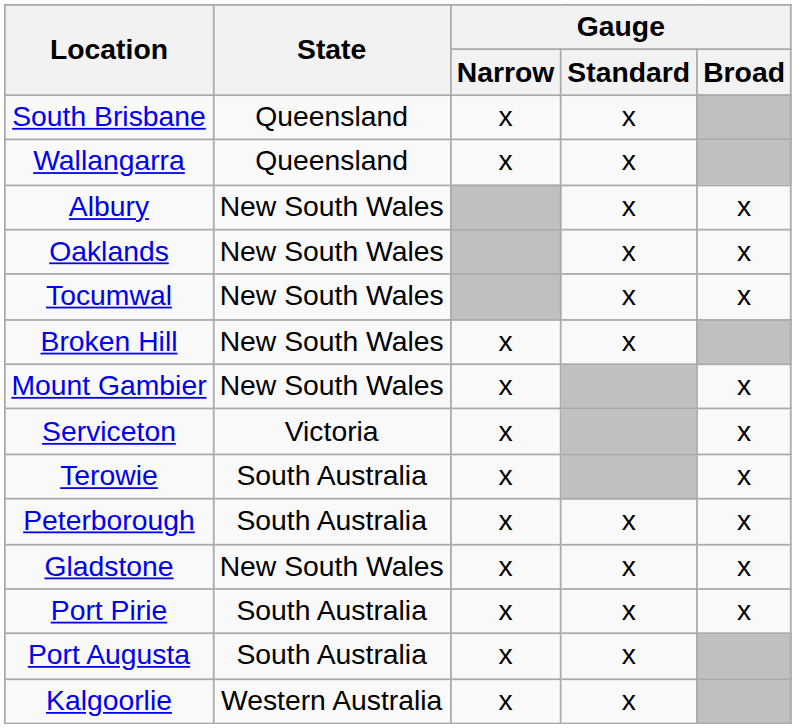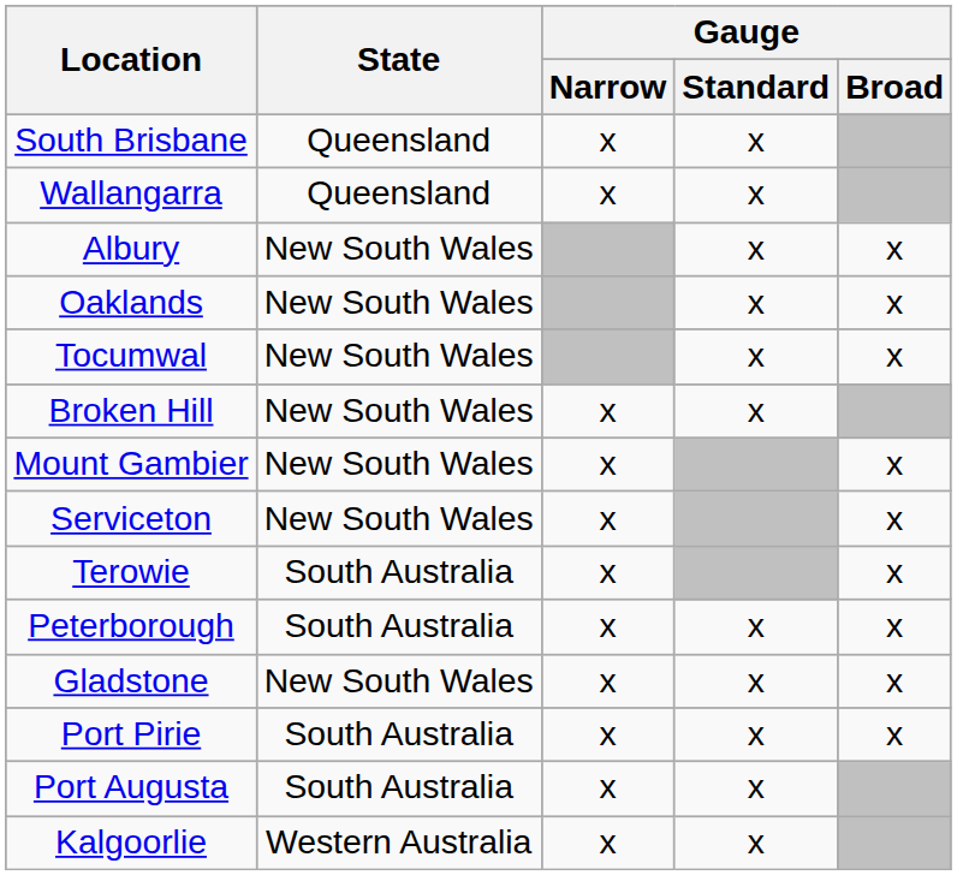 <table class="wikitable sortable" style="text-align:center;">
 <tr>
 <th rowspan=2>Location</th>
 <th rowspan=2>State</th>
 <th colspan=3>Gauge</th>
 </tr>
 <tr>
 <th>Narrow</th>
 <th>Standard</th>
 <th>Broad</th>
 </tr>
 <tr>
 <td><a href='#'>South Brisbane</a></td>
 <td>Queensland</td>
 <td>x</td>
 <td>x</td>
 <td style="background: #C0C0C0"></td>
 </tr>
 <tr>
 <td><a href='#'>Wallangarra</a></td>
 <td>Queensland</td>
 <td>x</td>
 <td>x</td>
 <td style="background: #C0C0C0"></td>
 </tr>
 <tr>
 <td><a href='#'>Albury</a></td>
 <td>New South Wales</td>
 <td style="background: #C0C0C0"></td>
 <td>x</td>
 <td>x</td>
 </tr>
 <tr>
 <td><a href='#'>Oaklands</a></td>
 <td>New South Wales</td>
 <td style="background: #C0C0C0"></td>
 <td>x</td>
 <td>x</td>
 </tr>
 <tr>
 <td><a href='#'>Tocumwal</a></td>
 <td>New South Wales</td>
 <td style="background: #C0C0C0"></td>
 <td>x</td>
 <td>x</td>
 </tr>
 <tr>
 <td><a href='#'>Broken Hill</a></td>
 <td>New South Wales</td>
 <td>x</td>
 <td>x</td>
 <td style="background: #C0C0C0"></td>
 </tr>
 <tr>
 <td><a href='#'>Mount Gambier</a></td>
 <td>New South Wales</td>
 <td>x</td>
 <td style="background: #C0C0C0"></td>
 <td>x</td>
 </tr>
 <tr>
 <td><a href='#'>Serviceton</a></td>
-<td>Victoria</td>
+<td>New South Wales</td>
 <td>x</td>
 <td style="background: #C0C0C0"></td>
 <td>x</td>
 </tr>
 <tr>
 <td><a href='#'>Terowie</a></td>
 <td>South Australia</td>
 <td>x</td>
 <td style="background: #C0C0C0"></td>
 <td>x</td>
 </tr>
 <tr>
 <td><a href='#'>Peterborough</a></td>
 <td>South Australia</td>
 <td>x</td>
 <td>x</td>
 <td>x</td>
 </tr>
 <tr>
 <td><a href='#'>Gladstone</a></td>
 <td>New South Wales</td>
 <td>x</td>
 <td>x</td>
 <td>x</td>
 </tr>
 <tr>
 <td><a href='#'>Port Pirie</a></td>
 <td>South Australia</td>
 <td>x</td>
 <td>x</td>
 <td>x</td>
 </tr>
 <tr>
 <td><a href='#'>Port Augusta</a></td>
 <td>South Australia</td>
 <td>x</td>
 <td>x</td>
 <td style="background: #C0C0C0"></td>
 </tr>
 <tr>
 <td><a href='#'>Kalgoorlie</a></td>
 <td>Western Australia</td>
 <td>x</td>
 <td>x</td>
 <td style="background: #C0C0C0"></td>
 </tr>
 </table>
